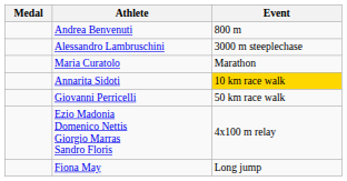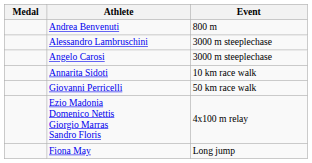 <table class="wikitable" style="width:40%; font-size:100%; text-align:left;">
 <tr>
 <th>Medal</th>
 <th>Athlete</th>
 <th>Event</th>
 </tr>
 <tr>
 <td align=center></td>
 <td><a href='#'>Andrea Benvenuti</a></td>
 <td>800 m</td>
 </tr>
 <tr>
 <td align=center></td>
 <td><a href='#'>Alessandro Lambruschini</a></td>
 <td>3000 m steeplechase</td>
 </tr>
 <tr>
 <td align=center></td>
-<td><a href='#'>Maria Curatolo</a></td>
-<td>Marathon</td>
+<td><a href='#'>Angelo Carosi</a></td>
+<td>3000 m steeplechase</td>
 </tr>
 <tr>
 <td align=center></td>
 <td><a href='#'>Annarita Sidoti</a></td>
-<td style="background: gold;">10 km race walk</td>
+<td>10 km race walk</td>
 </tr>
 <tr>
 <td align=center></td>
 <td><a href='#'>Giovanni Perricelli</a></td>
 <td>50 km race walk</td>
 </tr>
 <tr>
 <td align=center></td>
 <td><a href='#'>Ezio Madonia</a><br><a href='#'>Domenico Nettis</a><br><a href='#'>Giorgio Marras</a><br><a href='#'>Sandro Floris</a></td>
 <td>4x100 m relay</td>
 </tr>
 <tr>
 <td align=center></td>
 <td><a href='#'>Fiona May</a></td>
 <td>Long jump</td>
 </tr>
 </table>
